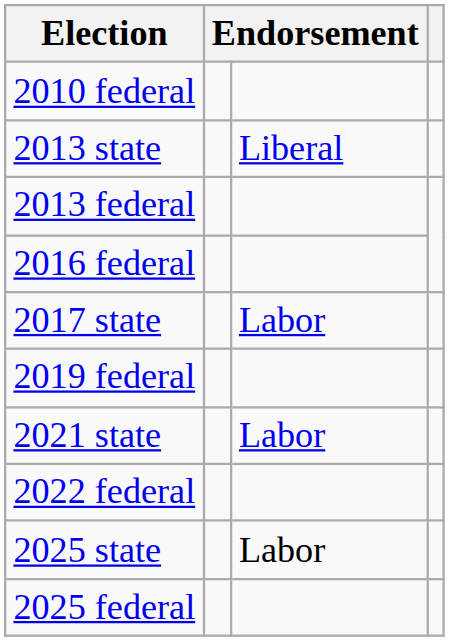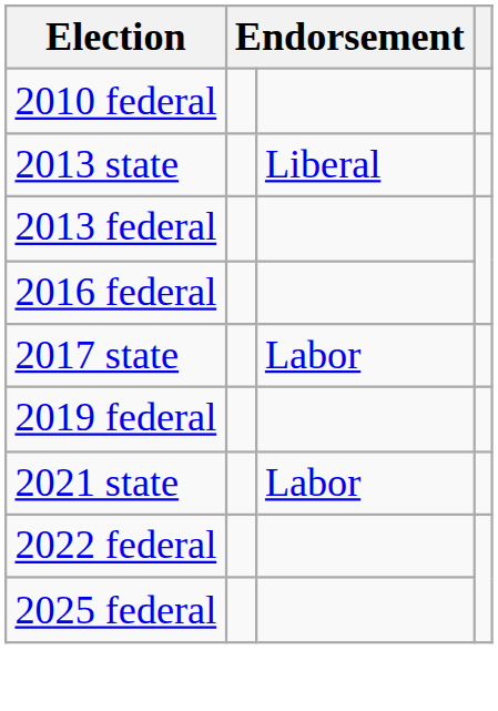 <table class="wikitable">
 <tr>
 <th>Election</th>
 <th colspan="2">Endorsement</th>
 <th></th>
 </tr>
 <tr>
 <td><a href='#'>2010 federal</a></td>
 <td></td>
 <td></td>
 </tr>
 <tr>
 <td><a href='#'>2013 state</a></td>
 <td></td>
 <td><a href='#'>Liberal</a></td>
 <td></td>
 </tr>
 <tr>
 <td><a href='#'>2013 federal</a></td>
 <td></td>
 <td></td>
 </tr>
 <tr>
 <td><a href='#'>2016 federal</a></td>
 <td></td>
 <td></td>
 </tr>
 <tr>
 <td><a href='#'>2017 state</a></td>
 <td></td>
 <td><a href='#'>Labor</a></td>
 <td></td>
 </tr>
 <tr>
 <td><a href='#'>2019 federal</a></td>
 <td></td>
 <td></td>
 </tr>
 <tr>
 <td><a href='#'>2021 state</a></td>
 <td></td>
 <td><a href='#'>Labor</a></td>
 <td></td>
 </tr>
 <tr>
 <td><a href='#'>2022 federal</a></td>
 <td></td>
 <td></td>
 </tr>
 <tr>
-<td><a href='#'>2025 state</a></td>
-<td></td>
-<td>Labor</td>
-<td></td>
-</tr>
-<tr>
 <td><a href='#'>2025 federal</a></td>
 <td></td>
 <td></td>
 </tr>
 </table>
